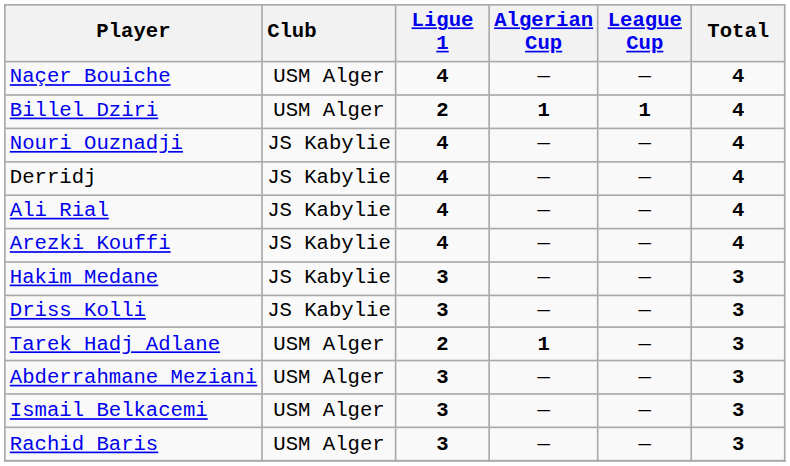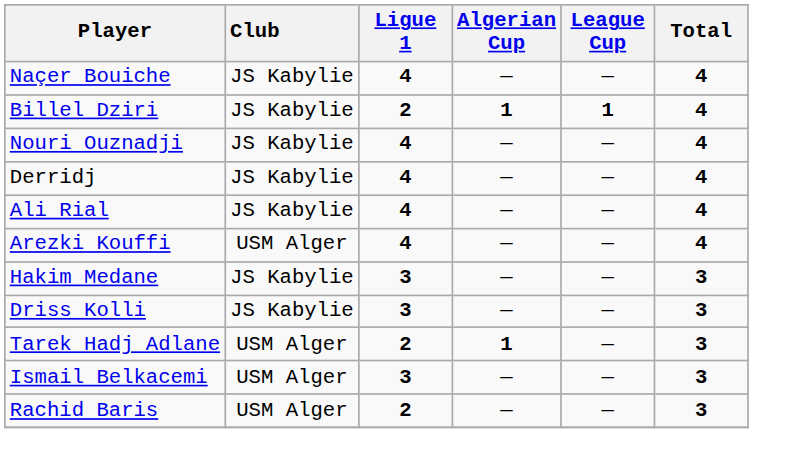 <table class="wikitable plainrowheaders sortable" style="text-align:center;font-size:95%">
 <tr>
 <th>Player</th>
 <th style="text-align:left;" style="width:100px;">Club</th>
 <th width=50><a href='#'>Ligue 1</a></th>
 <th width=50><a href='#'>Algerian Cup</a></th>
 <th width=50><a href='#'>League Cup</a></th>
 <th width=50>Total</th>
 </tr>
 <tr>
 <td style="text-align:left;"> <a href='#'>Naçer Bouiche</a></td>
-<td>USM Alger</td>
+<td>JS Kabylie</td>
 <td><strong>4</strong></td>
 <td>—</td>
 <td>—</td>
 <td><strong>4</strong></td>
 </tr>
 <tr>
 <td style="text-align:left;"> <a href='#'>Billel Dziri</a></td>
-<td>USM Alger</td>
+<td>JS Kabylie</td>
 <td><strong>2</strong></td>
 <td><strong>1</strong></td>
 <td><strong>1</strong></td>
 <td><strong>4</strong></td>
 </tr>
 <tr>
 <td style="text-align:left;"> <a href='#'>Nouri Ouznadji</a></td>
 <td>JS Kabylie</td>
 <td><strong>4</strong></td>
 <td>—</td>
 <td>—</td>
 <td><strong>4</strong></td>
 </tr>
 <tr>
 <td style="text-align:left;"> Derridj</td>
 <td>JS Kabylie</td>
 <td><strong>4</strong></td>
 <td>—</td>
 <td>—</td>
 <td><strong>4</strong></td>
 </tr>
 <tr>
 <td style="text-align:left;"> <a href='#'>Ali Rial</a></td>
 <td>JS Kabylie</td>
 <td><strong>4</strong></td>
 <td>—</td>
 <td>—</td>
 <td><strong>4</strong></td>
 </tr>
 <tr>
 <td style="text-align:left;"> <a href='#'>Arezki Kouffi</a></td>
-<td>JS Kabylie</td>
+<td>USM Alger</td>
 <td><strong>4</strong></td>
 <td>—</td>
 <td>—</td>
 <td><strong>4</strong></td>
 </tr>
 <tr>
 <td style="text-align:left;"> <a href='#'>Hakim Medane</a></td>
 <td>JS Kabylie</td>
 <td><strong>3</strong></td>
 <td>—</td>
 <td>—</td>
 <td><strong>3</strong></td>
 </tr>
 <tr>
 <td style="text-align:left;"> <a href='#'>Driss Kolli</a></td>
 <td>JS Kabylie</td>
 <td><strong>3</strong></td>
 <td>—</td>
 <td>—</td>
 <td><strong>3</strong></td>
 </tr>
 <tr>
 <td style="text-align:left;"> <a href='#'>Tarek Hadj Adlane</a></td>
 <td>USM Alger</td>
 <td><strong>2</strong></td>
 <td><strong>1</strong></td>
 <td>—</td>
 <td><strong>3</strong></td>
 </tr>
 <tr>
-<td style="text-align:left;"> <a href='#'>Abderrahmane Meziani</a></td>
-<td>USM Alger</td>
-<td><strong>3</strong></td>
-<td>—</td>
-<td>—</td>
-<td><strong>3</strong></td>
-</tr>
-<tr>
 <td style="text-align:left;"> <a href='#'>Ismail Belkacemi</a></td>
 <td>USM Alger</td>
 <td><strong>3</strong></td>
 <td>—</td>
 <td>—</td>
 <td><strong>3</strong></td>
 </tr>
 <tr>
 <td style="text-align:left;"> <a href='#'>Rachid Baris</a></td>
 <td>USM Alger</td>
-<td><strong>3</strong></td>
+<td><strong>2</strong></td>
 <td>—</td>
 <td>—</td>
 <td><strong>3</strong></td>
 </tr>
 <tr>
 </tr>
 </table>
